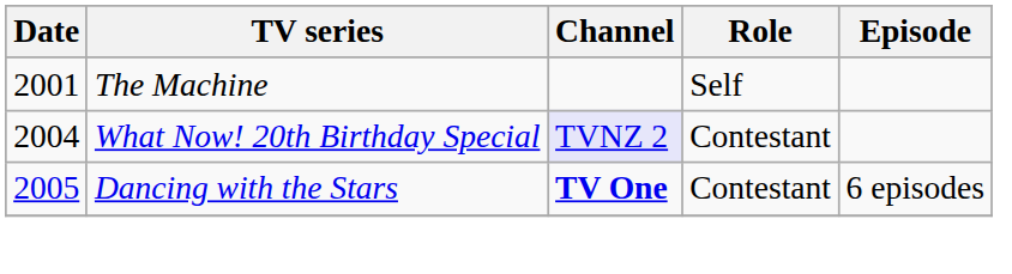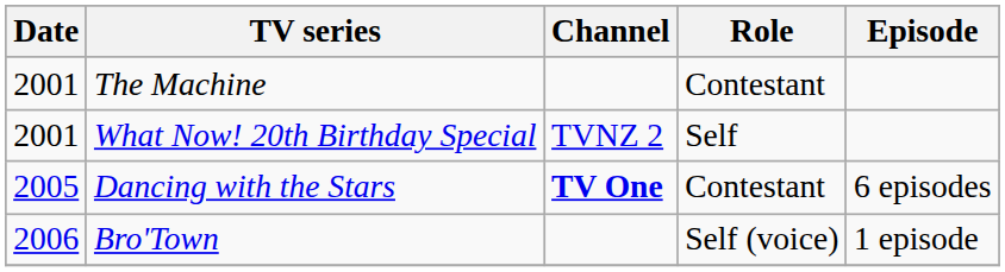 <table class="wikitable collapsible">
 <tr>
 <th>Date</th>
 <th>TV series</th>
 <th>Channel</th>
 <th>Role</th>
 <th>Episode</th>
 </tr>
 <tr>
 <td>2001</td>
 <td><em>The Machine</em></td>
 <td></td>
-<td>Self</td>
+<td>Contestant</td>
 <td></td>
 </tr>
 <tr>
-<td>2004</td>
+<td>2001</td>
 <td><em><a href='#'>What Now! 20th Birthday Special</a></em></td>
-<td style="background: lavender;"><a href='#'>TVNZ 2</a></td>
-<td>Contestant</td>
+<td><a href='#'>TVNZ 2</a></td>
+<td>Self</td>
 </tr>
 <tr>
 <td><a href='#'>2005</a></td>
 <td><em><a href='#'>Dancing with the Stars</a></em></td>
 <td><strong><a href='#'>TV One</a></strong></td>
 <td>Contestant</td>
 <td>6 episodes</td>
 </tr>
 <tr>
+<td><a href='#'>2006</a></td>
+<td><em><a href='#'>Bro'Town</a></em></td>
+<td></td>
+<td>Self (voice)</td>
+<td>1 episode</td>
+</tr>
+<tr>
 </tr>
 </table>
